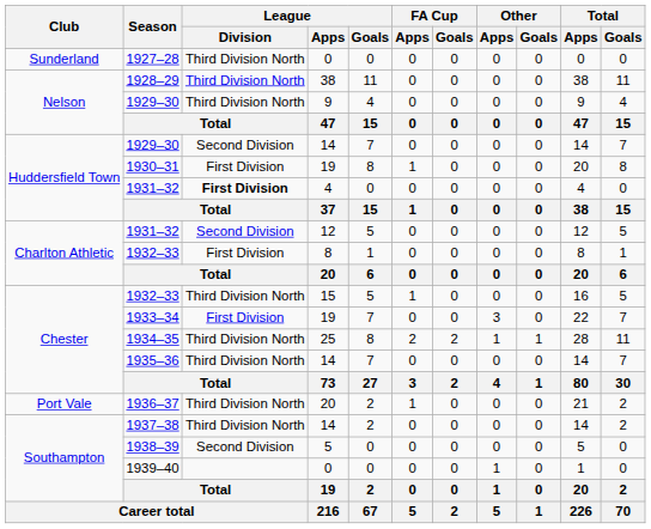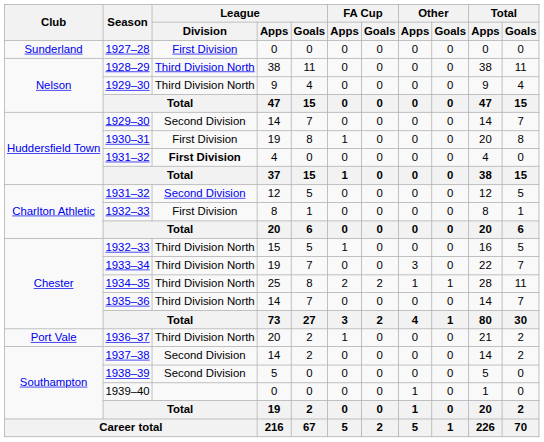 <table class="wikitable" style="text-align: center;">
 <tr>
 <th rowspan="2">Club</th>
 <th rowspan="2">Season</th>
 <th colspan="3">League</th>
 <th colspan="2">FA Cup</th>
 <th colspan="2">Other</th>
 <th colspan="2">Total</th>
 </tr>
 <tr>
 <th>Division</th>
 <th>Apps</th>
 <th>Goals</th>
 <th>Apps</th>
 <th>Goals</th>
 <th>Apps</th>
 <th>Goals</th>
 <th>Apps</th>
 <th>Goals</th>
 </tr>
 <tr>
 <td><a href='#'>Sunderland</a></td>
 <td><a href='#'>1927–28</a></td>
-<td>Third Division North</td>
+<td><a href='#'>First Division</a></td>
 <td>0</td>
 <td>0</td>
 <td>0</td>
 <td>0</td>
 <td>0</td>
 <td>0</td>
 <td>0</td>
 <td>0</td>
 </tr>
 <tr>
 <td rowspan="3"><a href='#'>Nelson</a></td>
 <td><a href='#'>1928–29</a></td>
 <td><a href='#'>Third Division North</a></td>
 <td>38</td>
 <td>11</td>
 <td>0</td>
 <td>0</td>
 <td>0</td>
 <td>0</td>
 <td>38</td>
 <td>11</td>
 </tr>
 <tr>
 <td><a href='#'>1929–30</a></td>
 <td>Third Division North</td>
 <td>9</td>
 <td>4</td>
 <td>0</td>
 <td>0</td>
 <td>0</td>
 <td>0</td>
 <td>9</td>
 <td>4</td>
 </tr>
 <tr>
 <th colspan="2">Total</th>
 <th>47</th>
 <th>15</th>
 <th>0</th>
 <th>0</th>
 <th>0</th>
 <th>0</th>
 <th>47</th>
 <th>15</th>
 </tr>
 <tr>
 <td rowspan="4"><a href='#'>Huddersfield Town</a></td>
 <td><a href='#'>1929–30</a></td>
 <td>Second Division</td>
 <td>14</td>
 <td>7</td>
 <td>0</td>
 <td>0</td>
 <td>0</td>
 <td>0</td>
 <td>14</td>
 <td>7</td>
 </tr>
 <tr>
 <td><a href='#'>1930–31</a></td>
 <td>First Division</td>
 <td>19</td>
 <td>8</td>
 <td>1</td>
 <td>0</td>
 <td>0</td>
 <td>0</td>
 <td>20</td>
 <td>8</td>
 </tr>
 <tr>
 <td><a href='#'>1931–32</a></td>
 <td><strong>First Division</strong></td>
 <td>4</td>
 <td>0</td>
 <td>0</td>
 <td>0</td>
 <td>0</td>
 <td>0</td>
 <td>4</td>
 <td>0</td>
 </tr>
 <tr>
 <th colspan="2">Total</th>
 <th>37</th>
 <th>15</th>
 <th>1</th>
 <th>0</th>
 <th>0</th>
 <th>0</th>
 <th>38</th>
 <th>15</th>
 </tr>
 <tr>
 <td rowspan="3"><a href='#'>Charlton Athletic</a></td>
 <td><a href='#'>1931–32</a></td>
 <td><a href='#'>Second Division</a></td>
 <td>12</td>
 <td>5</td>
 <td>0</td>
 <td>0</td>
 <td>0</td>
 <td>0</td>
 <td>12</td>
 <td>5</td>
 </tr>
 <tr>
 <td><a href='#'>1932–33</a></td>
 <td>First Division</td>
 <td>8</td>
 <td>1</td>
 <td>0</td>
 <td>0</td>
 <td>0</td>
 <td>0</td>
 <td>8</td>
 <td>1</td>
 </tr>
 <tr>
 <th colspan="2">Total</th>
 <th>20</th>
 <th>6</th>
 <th>0</th>
 <th>0</th>
 <th>0</th>
 <th>0</th>
 <th>20</th>
 <th>6</th>
 </tr>
 <tr>
 <td rowspan="5"><a href='#'>Chester</a></td>
 <td><a href='#'>1932–33</a></td>
 <td>Third Division North</td>
 <td>15</td>
 <td>5</td>
 <td>1</td>
 <td>0</td>
 <td>0</td>
 <td>0</td>
 <td>16</td>
 <td>5</td>
 </tr>
 <tr>
 <td><a href='#'>1933–34</a></td>
-<td><a href='#'>First Division</a></td>
+<td>Third Division North</td>
 <td>19</td>
 <td>7</td>
 <td>0</td>
 <td>0</td>
 <td>3</td>
 <td>0</td>
 <td>22</td>
 <td>7</td>
 </tr>
 <tr>
 <td><a href='#'>1934–35</a></td>
 <td>Third Division North</td>
 <td>25</td>
 <td>8</td>
 <td>2</td>
 <td>2</td>
 <td>1</td>
 <td>1</td>
 <td>28</td>
 <td>11</td>
 </tr>
 <tr>
 <td><a href='#'>1935–36</a></td>
 <td>Third Division North</td>
 <td>14</td>
 <td>7</td>
 <td>0</td>
 <td>0</td>
 <td>0</td>
 <td>0</td>
 <td>14</td>
 <td>7</td>
 </tr>
 <tr>
 <th colspan="2">Total</th>
 <th>73</th>
 <th>27</th>
 <th>3</th>
 <th>2</th>
 <th>4</th>
 <th>1</th>
 <th>80</th>
 <th>30</th>
 </tr>
 <tr>
 <td><a href='#'>Port Vale</a></td>
 <td><a href='#'>1936–37</a></td>
 <td>Third Division North</td>
 <td>20</td>
 <td>2</td>
 <td>1</td>
 <td>0</td>
 <td>0</td>
 <td>0</td>
 <td>21</td>
 <td>2</td>
 </tr>
 <tr>
 <td rowspan="4"><a href='#'>Southampton</a></td>
 <td><a href='#'>1937–38</a></td>
-<td>Third Division North</td>
+<td>Second Division</td>
 <td>14</td>
 <td>2</td>
 <td>0</td>
 <td>0</td>
 <td>0</td>
 <td>0</td>
 <td>14</td>
 <td>2</td>
 </tr>
 <tr>
 <td><a href='#'>1938–39</a></td>
 <td>Second Division</td>
 <td>5</td>
 <td>0</td>
 <td>0</td>
 <td>0</td>
 <td>0</td>
 <td>0</td>
 <td>5</td>
 <td>0</td>
 </tr>
 <tr>
 <td>1939–40</td>
 <td></td>
 <td>0</td>
 <td>0</td>
 <td>0</td>
 <td>0</td>
 <td>1</td>
 <td>0</td>
 <td>1</td>
 <td>0</td>
 </tr>
 <tr>
 <th colspan="2">Total</th>
 <th>19</th>
 <th>2</th>
 <th>0</th>
 <th>0</th>
 <th>1</th>
 <th>0</th>
 <th>20</th>
 <th>2</th>
 </tr>
 <tr>
 <th colspan="3">Career total</th>
 <th>216</th>
 <th>67</th>
 <th>5</th>
 <th>2</th>
 <th>5</th>
 <th>1</th>
 <th>226</th>
 <th>70</th>
 </tr>
 </table>
